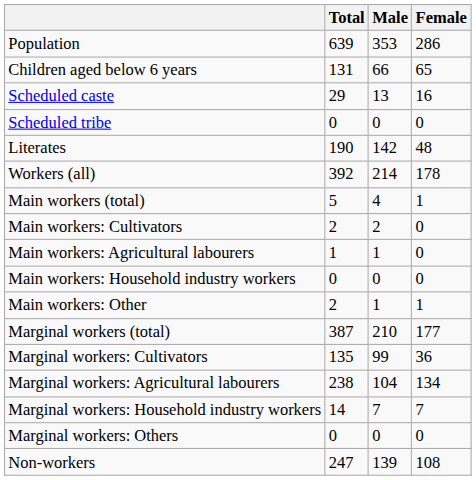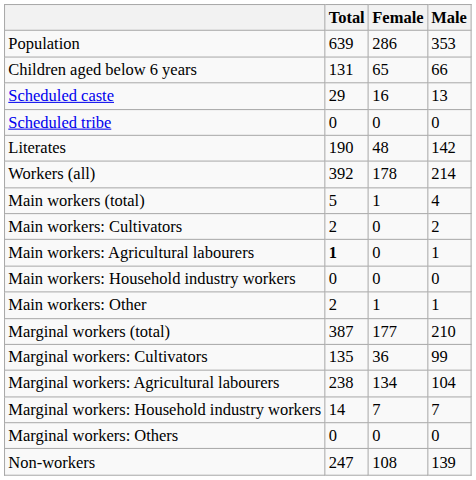 <table class="wikitable sortable">
 <tr>
 <th></th>
 <th>Total</th>
+<th>Female</th>
 <th>Male</th>
-<th>Female</th>
 </tr>
 <tr>
 <td>Population</td>
 <td>639</td>
+<td>286</td>
 <td>353</td>
-<td>286</td>
 </tr>
 <tr>
 <td>Children aged below 6 years</td>
 <td>131</td>
+<td>65</td>
 <td>66</td>
-<td>65</td>
 </tr>
 <tr>
 <td><a href='#'>Scheduled caste</a></td>
 <td>29</td>
+<td>16</td>
 <td>13</td>
-<td>16</td>
 </tr>
 <tr>
 <td><a href='#'>Scheduled tribe</a></td>
 <td>0</td>
 <td>0</td>
 <td>0</td>
 </tr>
 <tr>
 <td>Literates</td>
 <td>190</td>
+<td>48</td>
 <td>142</td>
-<td>48</td>
 </tr>
 <tr>
 <td>Workers (all)</td>
 <td>392</td>
+<td>178</td>
 <td>214</td>
-<td>178</td>
 </tr>
 <tr>
 <td>Main workers (total)</td>
 <td>5</td>
+<td>1</td>
 <td>4</td>
-<td>1</td>
 </tr>
 <tr>
 <td>Main workers: Cultivators</td>
 <td>2</td>
+<td>0</td>
 <td>2</td>
-<td>0</td>
 </tr>
 <tr>
 <td>Main workers: Agricultural labourers</td>
+<td><strong>1</strong></td>
+<td>0</td>
 <td>1</td>
-<td>1</td>
-<td>0</td>
 </tr>
 <tr>
 <td>Main workers: Household industry workers</td>
 <td>0</td>
 <td>0</td>
 <td>0</td>
 </tr>
 <tr>
 <td>Main workers: Other</td>
 <td>2</td>
 <td>1</td>
 <td>1</td>
 </tr>
 <tr>
 <td>Marginal workers (total)</td>
 <td>387</td>
+<td>177</td>
 <td>210</td>
-<td>177</td>
 </tr>
 <tr>
 <td>Marginal workers: Cultivators</td>
 <td>135</td>
+<td>36</td>
 <td>99</td>
-<td>36</td>
 </tr>
 <tr>
 <td>Marginal workers: Agricultural labourers</td>
 <td>238</td>
+<td>134</td>
 <td>104</td>
-<td>134</td>
 </tr>
 <tr>
 <td>Marginal workers: Household industry workers</td>
 <td>14</td>
 <td>7</td>
 <td>7</td>
 </tr>
 <tr>
 <td>Marginal workers: Others</td>
 <td>0</td>
 <td>0</td>
 <td>0</td>
 </tr>
 <tr>
 <td>Non-workers</td>
 <td>247</td>
+<td>108</td>
 <td>139</td>
-<td>108</td>
 </tr>
 </table>
